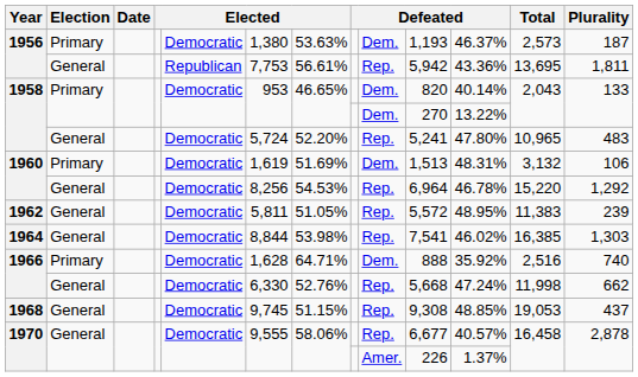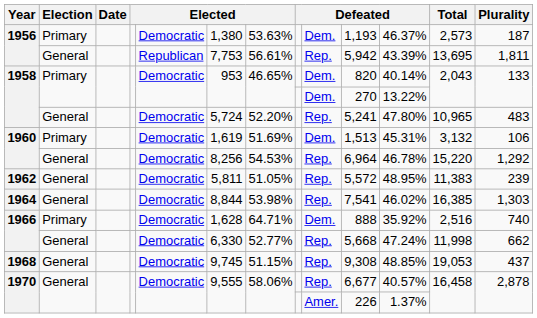 <table class=wikitable>
 <tr>
 <th>Year</th>
 <th>Election</th>
 <th>Date</th>
 <th ! colspan="4">Elected</th>
 <th ! colspan="4">Defeated</th>
 <th>Total</th>
 <th>Plurality</th>
 </tr>
 <tr>
 <th rowspan="2" valign="top">1956</th>
 <td valign="top">Primary</td>
 <td valign="top"></td>
 <td valign="top"></td>
 <td valign="top" ><a href='#'>Democratic</a></td>
 <td valign="top" align="right">1,380</td>
 <td valign="top" align="right">53.63%</td>
 <td valign="top"></td>
 <td><a href='#'>Dem.</a></td>
 <td valign="top" align="right">1,193</td>
 <td valign="top" align="right">46.37%</td>
 <td valign="top" align="right">2,573</td>
 <td valign="top" align="right">187</td>
 </tr>
 <tr>
 <td valign="top">General</td>
 <td valign="top"></td>
 <td valign="top"></td>
 <td valign="top" ><a href='#'>Republican</a></td>
 <td valign="top" align="right">7,753</td>
 <td valign="top" align="right">56.61%</td>
 <td valign="top"></td>
 <td><a href='#'>Rep.</a></td>
 <td valign="top" align="right">5,942</td>
-<td valign="top" align="right">43.36%</td>
+<td valign="top" align="right">43.39%</td>
 <td valign="top" align="right">13,695</td>
 <td valign="top" align="right">1,811</td>
 </tr>
 <tr>
 <th rowspan="3" valign="top">1958</th>
 <td rowspan="2" valign="top">Primary</td>
 <td rowspan="2" valign="top"></td>
 <td rowspan="2" valign="top"></td>
 <td rowspan="2" valign="top" ><a href='#'>Democratic</a></td>
 <td rowspan="2" valign="top" align="right">953</td>
 <td rowspan="2" valign="top" align="right">46.65%</td>
 <td valign="top"></td>
 <td><a href='#'>Dem.</a></td>
 <td valign="top" align="right">820</td>
 <td valign="top" align="right">40.14%</td>
 <td rowspan="2" valign="top" align="right">2,043</td>
 <td rowspan="2" valign="top" align="right">133</td>
 </tr>
 <tr>
 <td valign="top"></td>
 <td><a href='#'>Dem.</a></td>
 <td valign="top" align="right">270</td>
 <td valign="top" align="right">13.22%</td>
 </tr>
 <tr>
 <td valign="top">General</td>
 <td valign="top"></td>
 <td valign="top"></td>
 <td valign="top" ><a href='#'>Democratic</a></td>
 <td valign="top" align="right">5,724</td>
 <td valign="top" align="right">52.20%</td>
 <td valign="top"></td>
 <td><a href='#'>Rep.</a></td>
 <td valign="top" align="right">5,241</td>
 <td valign="top" align="right">47.80%</td>
 <td valign="top" align="right">10,965</td>
 <td valign="top" align="right">483</td>
 </tr>
 <tr>
 <th rowspan="2" valign="top">1960</th>
 <td valign="top">Primary</td>
 <td valign="top"></td>
 <td valign="top"></td>
 <td valign="top" ><a href='#'>Democratic</a></td>
 <td valign="top" align="right">1,619</td>
 <td valign="top" align="right">51.69%</td>
 <td valign="top"></td>
 <td><a href='#'>Dem.</a></td>
 <td valign="top" align="right">1,513</td>
-<td valign="top" align="right">48.31%</td>
+<td valign="top" align="right">45.31%</td>
 <td valign="top" align="right">3,132</td>
 <td valign="top" align="right">106</td>
 </tr>
 <tr>
 <td valign="top">General</td>
 <td valign="top"></td>
 <td valign="top"></td>
 <td valign="top" ><a href='#'>Democratic</a></td>
 <td valign="top" align="right">8,256</td>
 <td valign="top" align="right">54.53%</td>
 <td valign="top"></td>
 <td><a href='#'>Rep.</a></td>
 <td valign="top" align="right">6,964</td>
 <td valign="top" align="right">46.78%</td>
 <td valign="top" align="right">15,220</td>
 <td valign="top" align="right">1,292</td>
 </tr>
 <tr>
 <th valign="top">1962</th>
 <td valign="top">General</td>
 <td valign="top"></td>
 <td valign="top"></td>
 <td valign="top" ><a href='#'>Democratic</a></td>
 <td valign="top" align="right">5,811</td>
 <td valign="top" align="right">51.05%</td>
 <td valign="top"></td>
 <td><a href='#'>Rep.</a></td>
 <td valign="top" align="right">5,572</td>
 <td valign="top" align="right">48.95%</td>
 <td valign="top" align="right">11,383</td>
 <td valign="top" align="right">239</td>
 </tr>
 <tr>
 <th valign="top">1964</th>
 <td valign="top">General</td>
 <td valign="top"></td>
 <td valign="top"></td>
 <td valign="top" ><a href='#'>Democratic</a></td>
 <td valign="top" align="right">8,844</td>
 <td valign="top" align="right">53.98%</td>
 <td valign="top"></td>
 <td><a href='#'>Rep.</a></td>
 <td valign="top" align="right">7,541</td>
 <td valign="top" align="right">46.02%</td>
 <td valign="top" align="right">16,385</td>
 <td valign="top" align="right">1,303</td>
 </tr>
 <tr>
 <th rowspan="2" valign="top">1966</th>
 <td valign="top">Primary</td>
 <td valign="top"></td>
 <td valign="top"></td>
 <td valign="top" ><a href='#'>Democratic</a></td>
 <td valign="top" align="right">1,628</td>
 <td valign="top" align="right">64.71%</td>
 <td valign="top"></td>
 <td><a href='#'>Dem.</a></td>
 <td valign="top" align="right">888</td>
 <td valign="top" align="right">35.92%</td>
 <td valign="top" align="right">2,516</td>
 <td valign="top" align="right">740</td>
 </tr>
 <tr>
 <td valign="top">General</td>
 <td valign="top"></td>
 <td valign="top"></td>
 <td valign="top" ><a href='#'>Democratic</a></td>
 <td valign="top" align="right">6,330</td>
-<td valign="top" align="right">52.76%</td>
+<td valign="top" align="right">52.77%</td>
 <td valign="top"></td>
 <td><a href='#'>Rep.</a></td>
 <td valign="top" align="right">5,668</td>
 <td valign="top" align="right">47.24%</td>
 <td valign="top" align="right">11,998</td>
 <td valign="top" align="right">662</td>
 </tr>
 <tr>
 <th valign="top">1968</th>
 <td valign="top">General</td>
 <td valign="top"></td>
 <td valign="top"></td>
 <td valign="top" ><a href='#'>Democratic</a></td>
 <td valign="top" align="right">9,745</td>
 <td valign="top" align="right">51.15%</td>
 <td valign="top"></td>
 <td><a href='#'>Rep.</a></td>
 <td valign="top" align="right">9,308</td>
 <td valign="top" align="right">48.85%</td>
 <td valign="top" align="right">19,053</td>
 <td valign="top" align="right">437</td>
 </tr>
 <tr>
 <th rowspan="2" valign="top">1970</th>
 <td rowspan="2" valign="top">General</td>
 <td rowspan="2" valign="top"></td>
 <td rowspan="2" valign="top"></td>
 <td rowspan="2" valign="top" ><a href='#'>Democratic</a></td>
 <td rowspan="2" valign="top" align="right">9,555</td>
 <td rowspan="2" valign="top" align="right">58.06%</td>
 <td valign="top"></td>
 <td><a href='#'>Rep.</a></td>
 <td valign="top" align="right">6,677</td>
 <td valign="top" align="right">40.57%</td>
 <td rowspan="2" valign="top" align="right">16,458</td>
 <td rowspan="2" valign="top" align="right">2,878</td>
 </tr>
 <tr>
 <td valign="top"></td>
 <td><a href='#'>Amer.</a></td>
 <td valign="top" align="right">226</td>
 <td valign="top" align="right">1.37%</td>
 </tr>
 </table>
